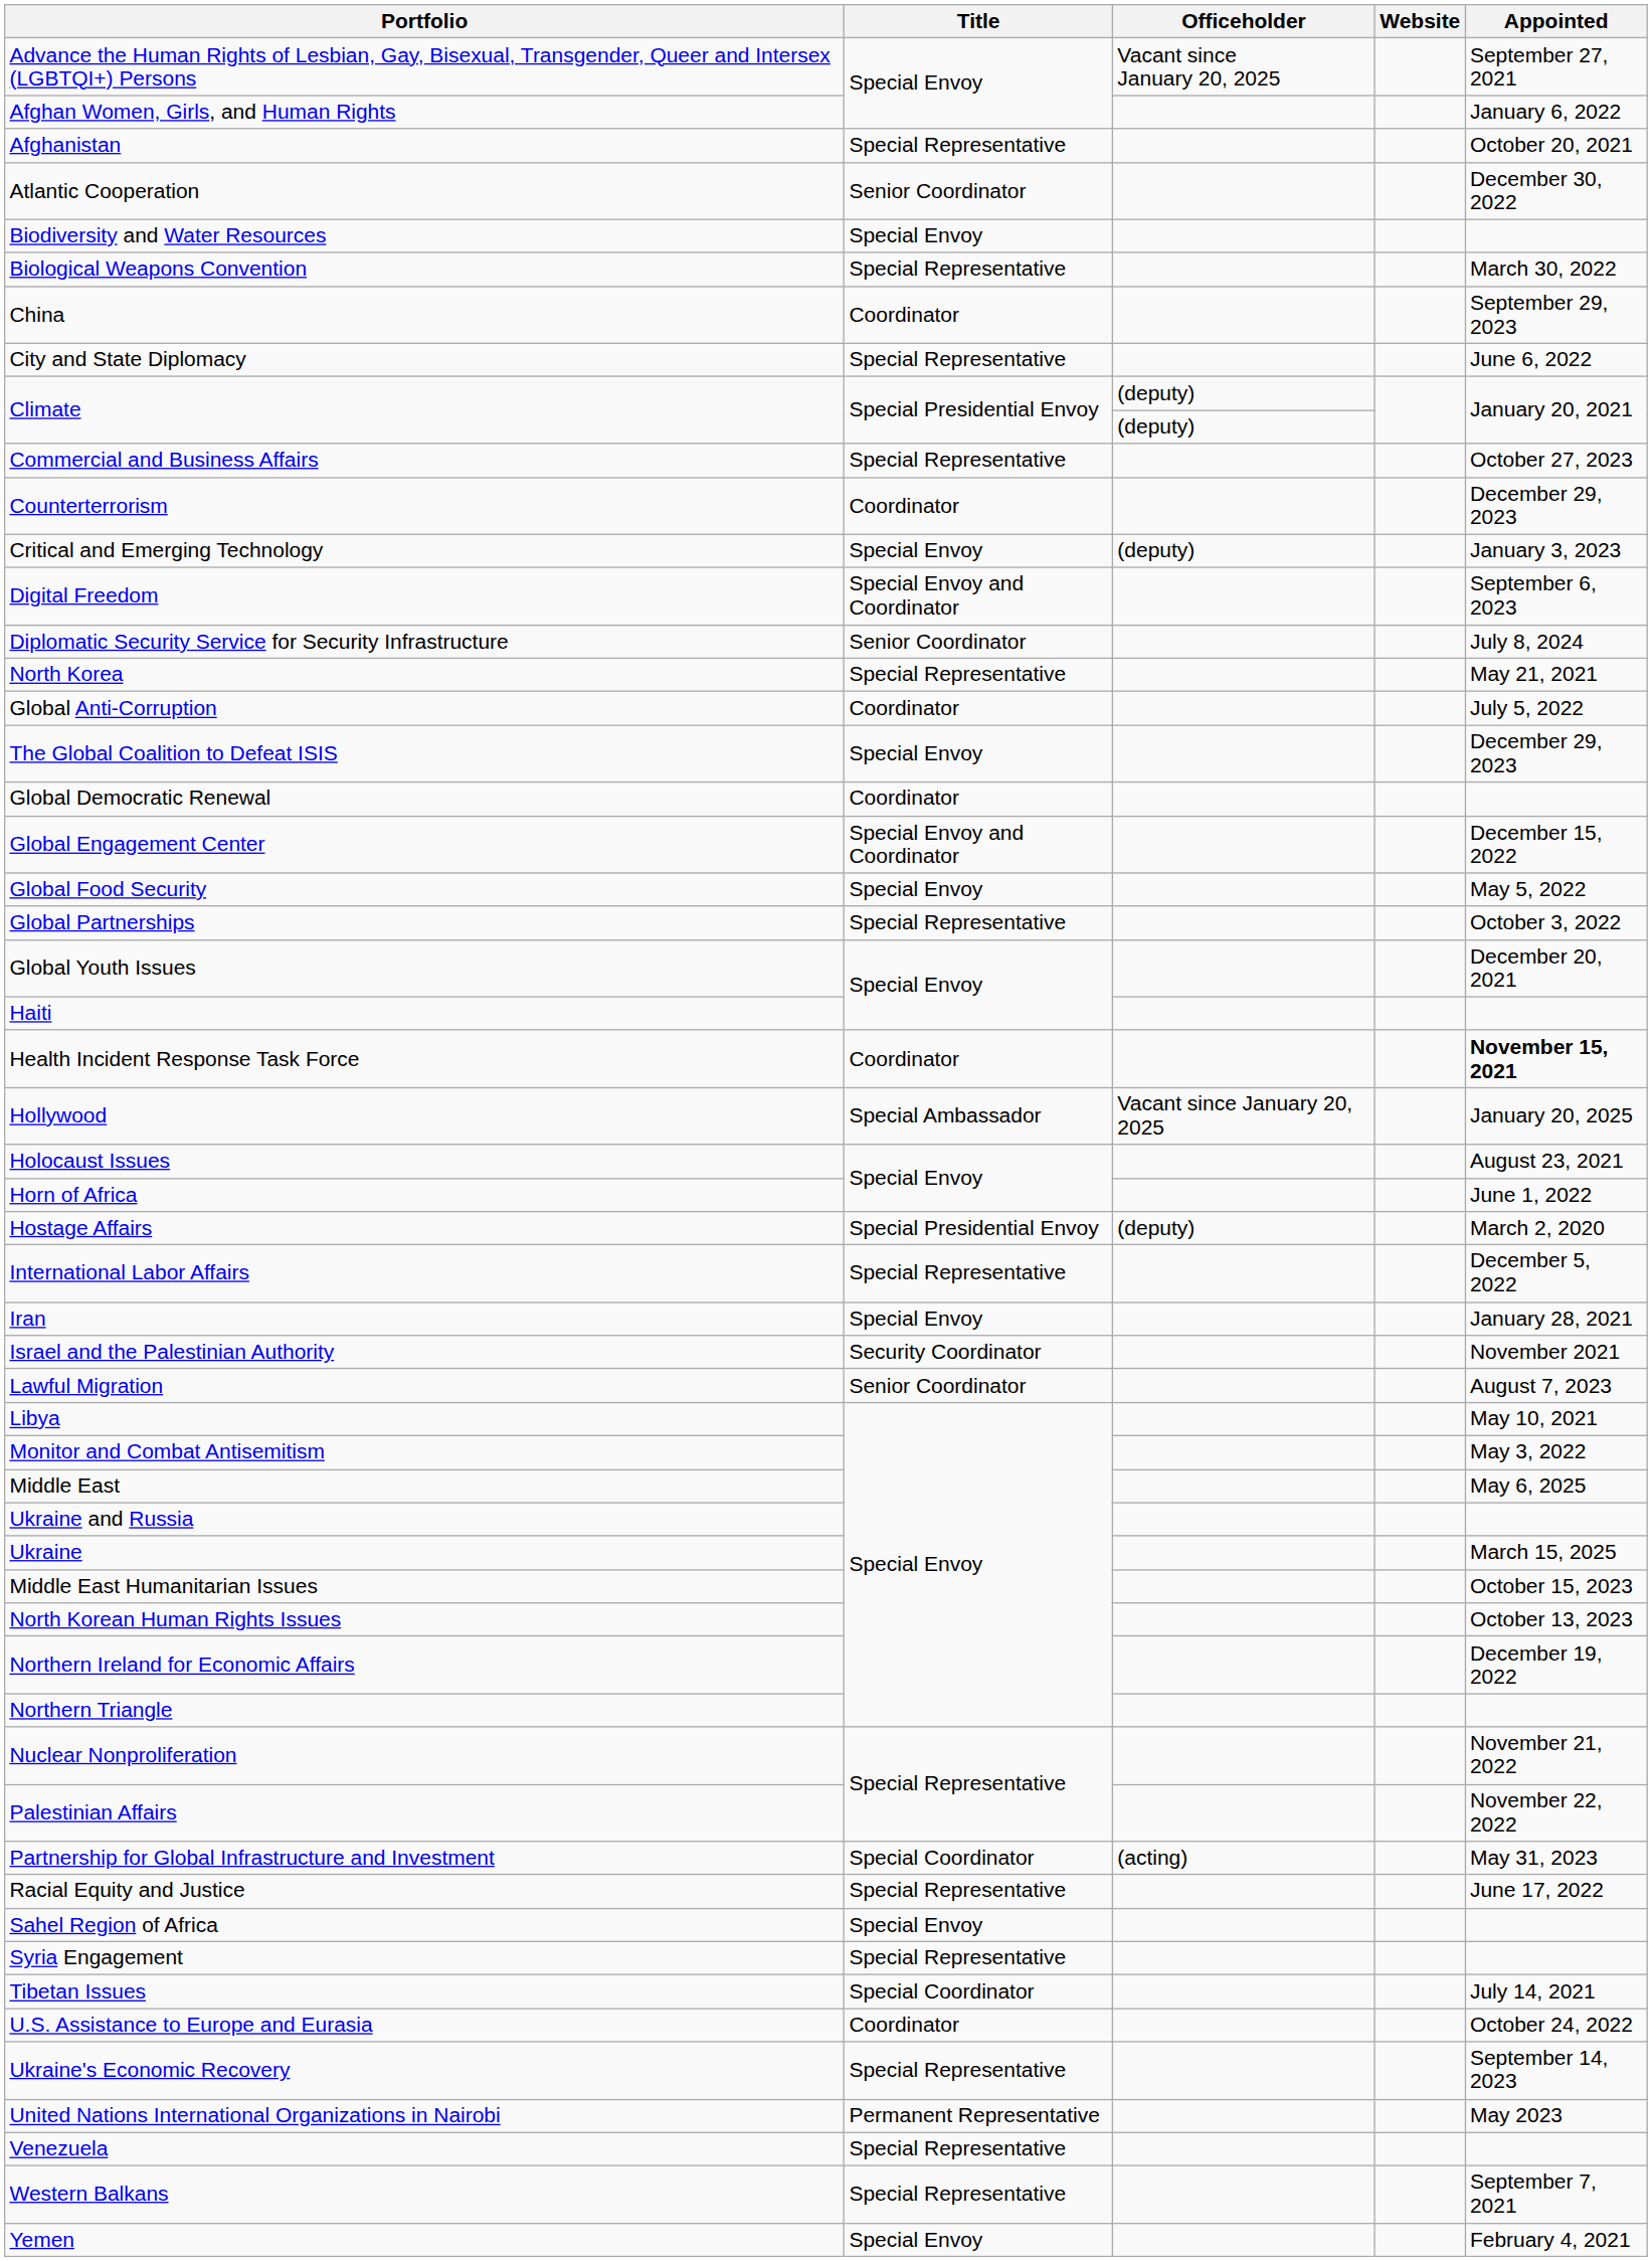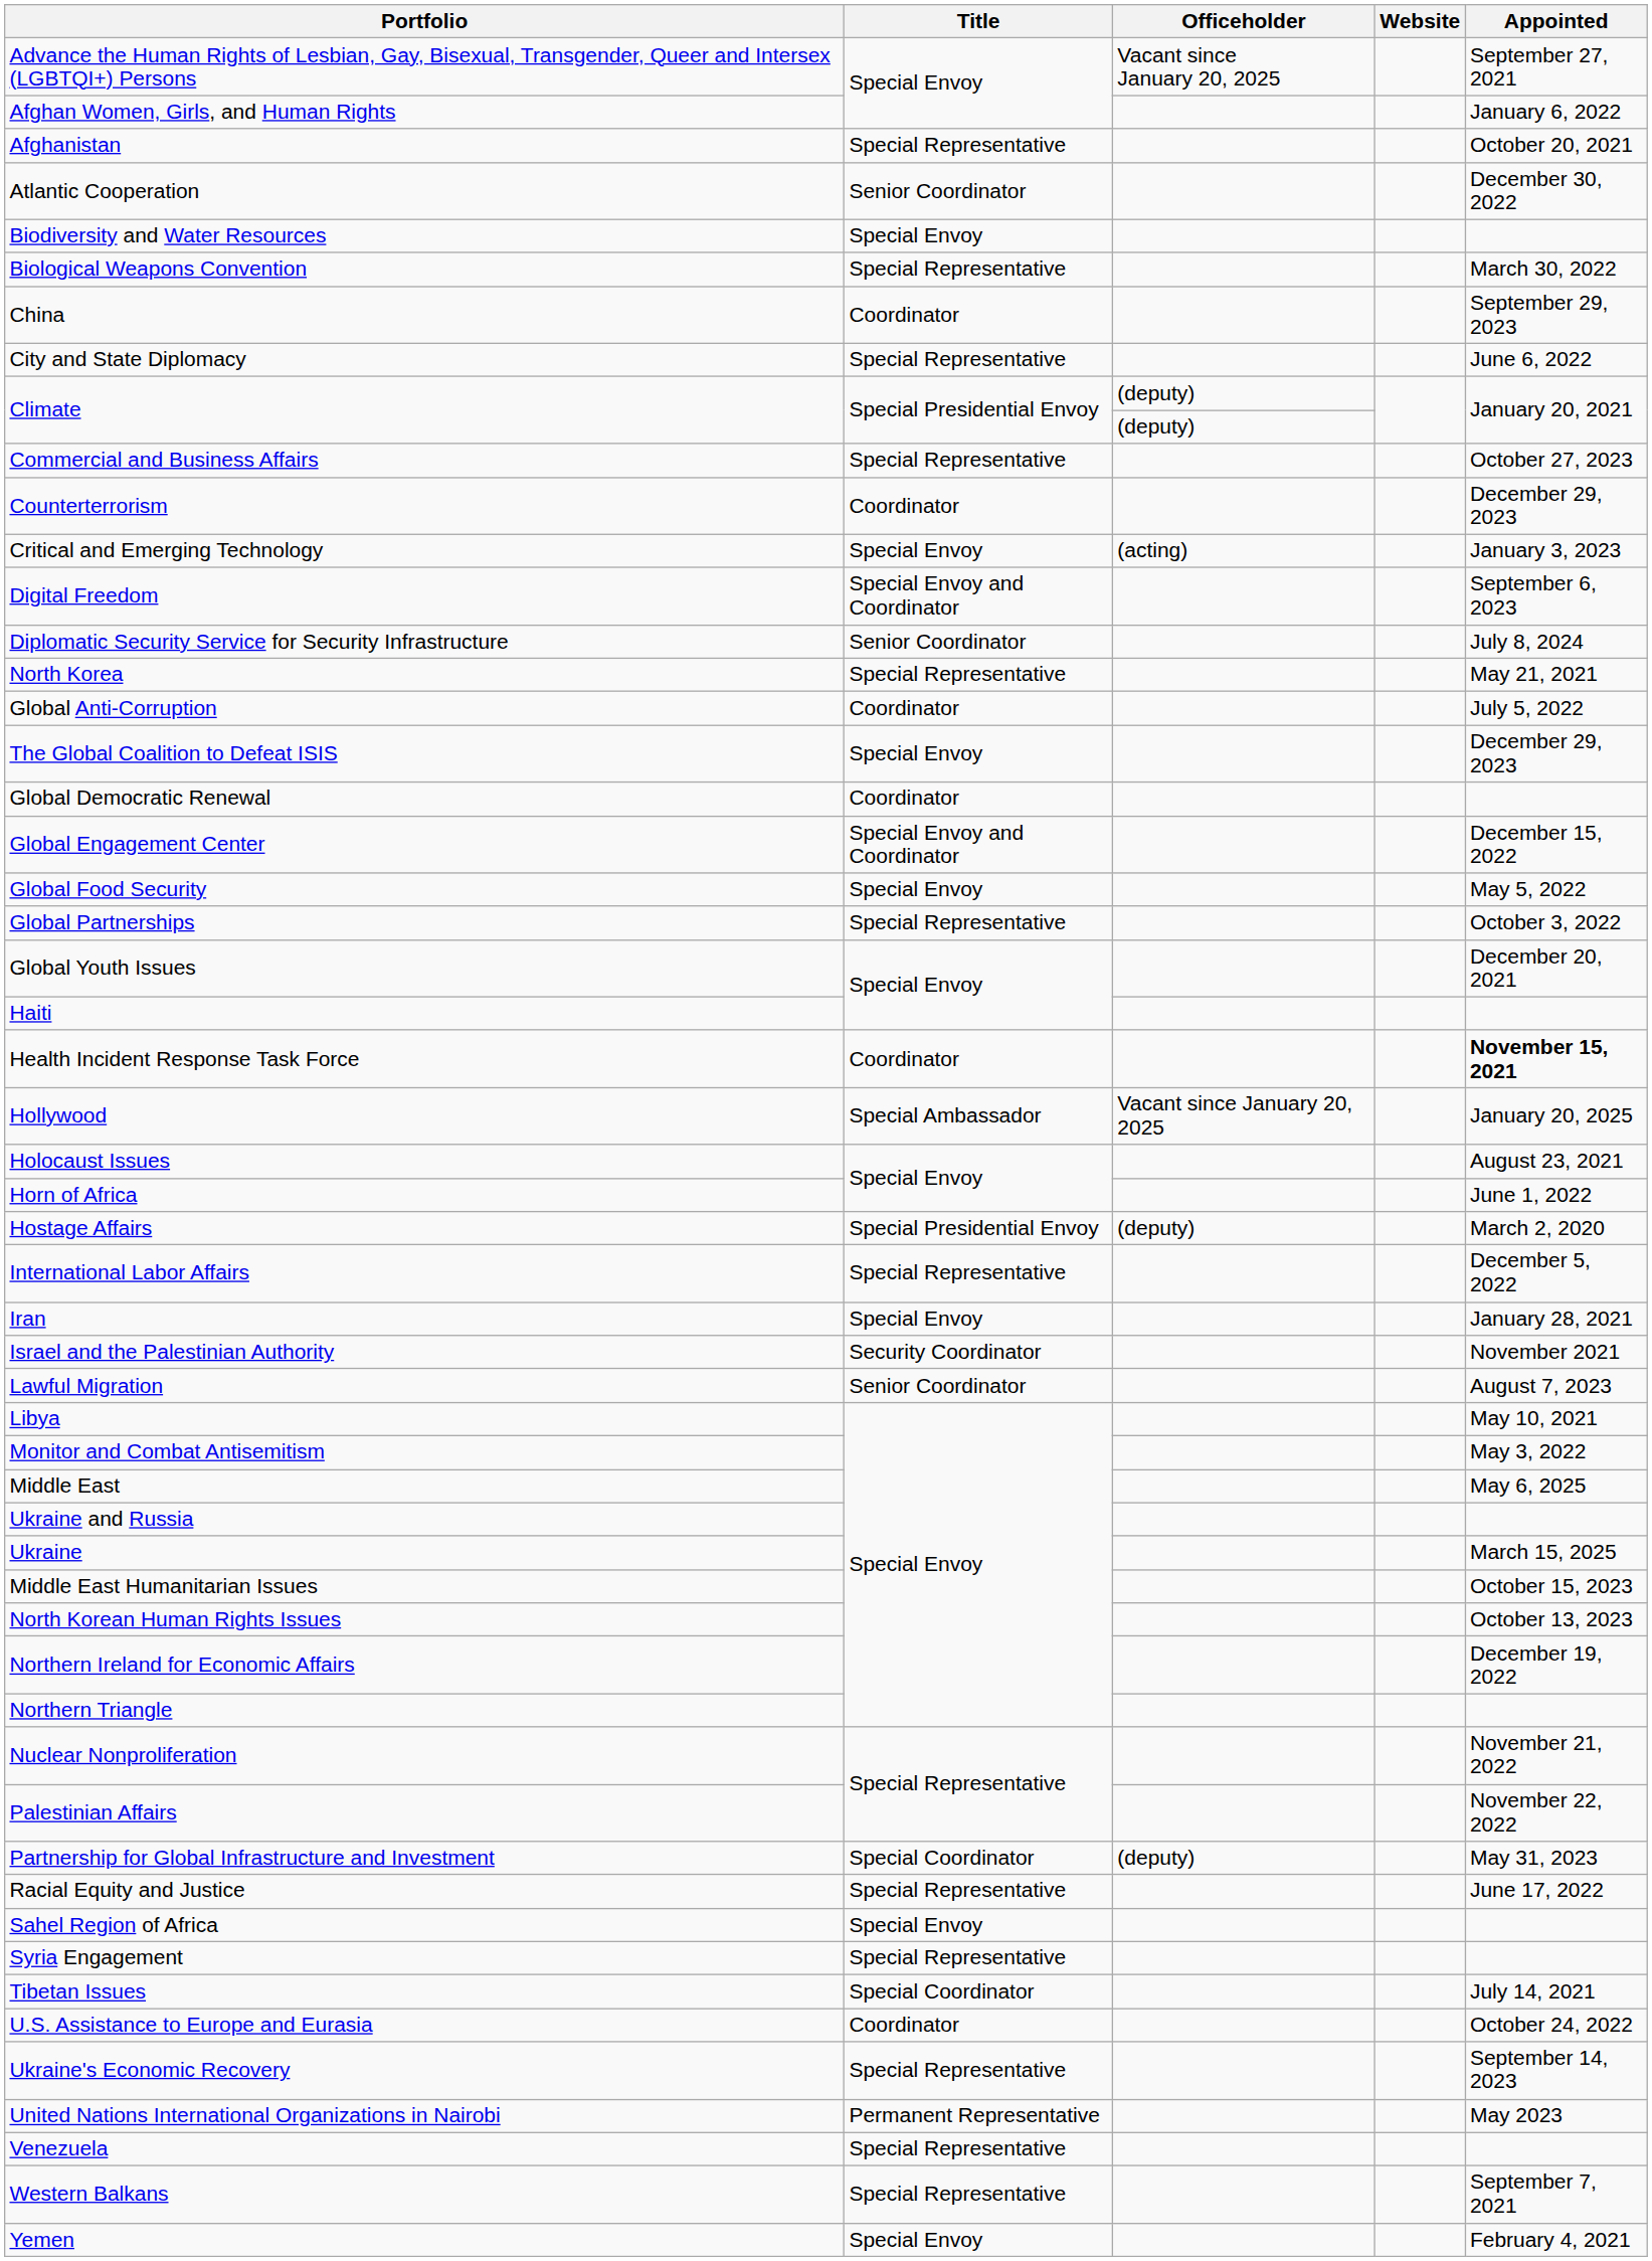 <table class="wikitable sortable">
 <tr>
 <th>Portfolio</th>
 <th>Title</th>
 <th>Officeholder</th>
 <th>Website</th>
 <th>Appointed</th>
 </tr>
 <tr>
 <td><a href='#'>Advance the Human Rights of Lesbian, Gay, Bisexual, Transgender, Queer and Intersex (LGBTQI+) Persons</a></td>
 <td rowspan="2">Special Envoy</td>
 <td>Vacant since<br>January 20, 2025</td>
 <td></td>
 <td>September 27, 2021</td>
 </tr>
 <tr>
 <td><a href='#'>Afghan Women, Girls</a>, and <a href='#'>Human Rights</a></td>
 <td></td>
 <td></td>
 <td>January 6, 2022</td>
 </tr>
 <tr>
 <td><a href='#'>Afghanistan</a></td>
 <td>Special Representative</td>
 <td></td>
 <td></td>
 <td>October 20, 2021</td>
 </tr>
 <tr>
 <td>Atlantic Cooperation</td>
 <td>Senior Coordinator</td>
 <td></td>
 <td></td>
 <td>December 30, 2022</td>
 </tr>
 <tr>
 <td><a href='#'>Biodiversity</a> and <a href='#'>Water Resources</a></td>
 <td>Special Envoy</td>
 <td></td>
 <td></td>
 <td></td>
 </tr>
 <tr>
 <td><a href='#'>Biological Weapons Convention</a></td>
 <td>Special Representative</td>
 <td></td>
 <td></td>
 <td>March 30, 2022</td>
 </tr>
 <tr>
 <td>China</td>
 <td>Coordinator</td>
 <td></td>
 <td></td>
 <td>September 29, 2023</td>
 </tr>
 <tr>
 <td>City and State Diplomacy</td>
 <td>Special Representative</td>
 <td></td>
 <td></td>
 <td>June 6, 2022</td>
 </tr>
 <tr>
 <td rowspan=2><a href='#'>Climate</a></td>
 <td rowspan=2>Special Presidential Envoy</td>
 <td> (deputy)</td>
 <td rowspan=2></td>
 <td rowspan=2>January 20, 2021</td>
 </tr>
 <tr>
 <td> (deputy)</td>
 </tr>
 <tr>
 <td><a href='#'>Commercial and Business Affairs</a></td>
 <td>Special Representative</td>
 <td></td>
 <td></td>
 <td>October 27, 2023</td>
 </tr>
 <tr>
 <td><a href='#'>Counterterrorism</a></td>
 <td>Coordinator</td>
 <td></td>
 <td></td>
 <td>December 29, 2023</td>
 </tr>
 <tr>
 <td>Critical and Emerging Technology</td>
 <td>Special Envoy</td>
-<td> (deputy)</td>
+<td> (acting)</td>
 <td></td>
 <td>January 3, 2023</td>
 </tr>
 <tr>
 <td><a href='#'>Digital Freedom</a></td>
 <td>Special Envoy and Coordinator</td>
 <td></td>
 <td></td>
 <td>September 6, 2023</td>
 </tr>
 <tr>
 <td><a href='#'>Diplomatic Security Service</a> for Security Infrastructure</td>
 <td>Senior Coordinator</td>
 <td></td>
 <td></td>
 <td>July 8, 2024</td>
 </tr>
 <tr>
 <td><a href='#'>North Korea</a></td>
 <td>Special Representative</td>
 <td></td>
 <td></td>
 <td>May 21, 2021</td>
 </tr>
 <tr>
 <td>Global <a href='#'>Anti-Corruption</a></td>
 <td>Coordinator</td>
 <td></td>
 <td></td>
 <td>July 5, 2022</td>
 </tr>
 <tr>
 <td><a href='#'>The Global Coalition to Defeat ISIS</a></td>
 <td>Special Envoy</td>
 <td></td>
 <td></td>
 <td>December 29, 2023</td>
 </tr>
 <tr>
 <td>Global Democratic Renewal</td>
 <td>Coordinator</td>
 <td></td>
 <td></td>
 <td></td>
 </tr>
 <tr>
 <td><a href='#'>Global Engagement Center</a></td>
 <td>Special Envoy and Coordinator</td>
 <td></td>
 <td></td>
 <td>December 15, 2022</td>
 </tr>
 <tr>
 <td><a href='#'>Global Food Security</a></td>
 <td>Special Envoy</td>
 <td></td>
 <td></td>
 <td>May 5, 2022</td>
 </tr>
 <tr>
 <td><a href='#'>Global Partnerships</a></td>
 <td>Special Representative</td>
 <td></td>
 <td></td>
 <td>October 3, 2022</td>
 </tr>
 <tr>
 <td>Global Youth Issues</td>
 <td rowspan="2">Special Envoy</td>
 <td></td>
 <td></td>
 <td>December 20, 2021</td>
 </tr>
 <tr>
 <td><a href='#'>Haiti</a></td>
 <td></td>
 <td></td>
 <td></td>
 </tr>
 <tr>
 <td>Health Incident Response Task Force</td>
 <td>Coordinator</td>
 <td></td>
 <td></td>
 <td><strong>November 15, 2021</strong></td>
 </tr>
 <tr>
 <td><a href='#'>Hollywood</a></td>
 <td>Special Ambassador</td>
 <td>Vacant since January 20, 2025</td>
 <td></td>
 <td>January 20, 2025</td>
 </tr>
 <tr>
 <td><a href='#'>Holocaust Issues</a></td>
 <td rowspan="2">Special Envoy</td>
 <td></td>
 <td></td>
 <td>August 23, 2021</td>
 </tr>
 <tr>
 <td><a href='#'>Horn of Africa</a></td>
 <td></td>
 <td></td>
 <td>June 1, 2022</td>
 </tr>
 <tr>
 <td><a href='#'>Hostage Affairs</a></td>
 <td>Special Presidential Envoy</td>
 <td> (deputy)</td>
 <td></td>
 <td>March 2, 2020</td>
 </tr>
 <tr>
 <td><a href='#'>International Labor Affairs</a></td>
 <td>Special Representative</td>
 <td></td>
 <td></td>
 <td>December 5, 2022</td>
 </tr>
 <tr>
 <td><a href='#'>Iran</a></td>
 <td>Special Envoy</td>
 <td></td>
 <td></td>
 <td>January 28, 2021</td>
 </tr>
 <tr>
 <td><a href='#'>Israel and the Palestinian Authority</a></td>
 <td>Security Coordinator</td>
 <td></td>
 <td></td>
 <td>November 2021</td>
 </tr>
 <tr>
 <td><a href='#'>Lawful Migration</a></td>
 <td>Senior Coordinator</td>
 <td></td>
 <td></td>
 <td>August 7, 2023</td>
 </tr>
 <tr>
 <td><a href='#'>Libya</a></td>
 <td rowspan="9">Special Envoy</td>
 <td></td>
 <td></td>
 <td>May 10, 2021</td>
 </tr>
 <tr>
 <td><a href='#'>Monitor and Combat Antisemitism</a></td>
 <td></td>
 <td></td>
 <td>May 3, 2022</td>
 </tr>
 <tr>
 <td>Middle East</td>
 <td></td>
 <td></td>
 <td>May 6, 2025</td>
 </tr>
 <tr>
 <td><a href='#'>Ukraine</a> and <a href='#'>Russia</a></td>
 <td></td>
 <td></td>
 <td></td>
 </tr>
 <tr>
 <td><a href='#'>Ukraine</a></td>
 <td></td>
 <td></td>
 <td>March 15, 2025</td>
 </tr>
 <tr>
 <td>Middle East Humanitarian Issues</td>
 <td></td>
 <td></td>
 <td>October 15, 2023</td>
 </tr>
 <tr>
 <td><a href='#'>North Korean Human Rights Issues</a></td>
 <td></td>
 <td></td>
 <td>October 13, 2023</td>
 </tr>
 <tr>
 <td><a href='#'>Northern Ireland for Economic Affairs</a></td>
 <td></td>
 <td></td>
 <td>December 19, 2022</td>
 </tr>
 <tr>
 <td><a href='#'>Northern Triangle</a></td>
 <td></td>
 <td></td>
 <td></td>
 </tr>
 <tr>
 <td><a href='#'>Nuclear Nonproliferation</a></td>
 <td rowspan="2">Special Representative</td>
 <td></td>
 <td></td>
 <td>November 21, 2022</td>
 </tr>
 <tr>
 <td><a href='#'>Palestinian Affairs</a></td>
 <td></td>
 <td></td>
 <td>November 22, 2022</td>
 </tr>
 <tr>
 <td><a href='#'>Partnership for Global Infrastructure and Investment</a></td>
 <td>Special Coordinator</td>
-<td> (acting)</td>
+<td> (deputy)</td>
 <td></td>
 <td>May 31, 2023</td>
 </tr>
 <tr>
 <td>Racial Equity and Justice</td>
 <td>Special Representative</td>
 <td></td>
 <td></td>
 <td>June 17, 2022</td>
 </tr>
 <tr>
 <td><a href='#'>Sahel Region</a> of Africa</td>
 <td>Special Envoy</td>
 <td></td>
 <td></td>
 <td></td>
 </tr>
 <tr>
 <td><a href='#'>Syria</a> Engagement</td>
 <td>Special Representative</td>
 <td></td>
 <td></td>
 <td></td>
 </tr>
 <tr>
 <td><a href='#'>Tibetan Issues</a></td>
 <td>Special Coordinator</td>
 <td></td>
 <td></td>
 <td>July 14, 2021</td>
 </tr>
 <tr>
 <td><a href='#'>U.S. Assistance to Europe and Eurasia</a></td>
 <td>Coordinator</td>
 <td></td>
 <td></td>
 <td>October 24, 2022</td>
 </tr>
 <tr>
 <td><a href='#'>Ukraine's Economic Recovery</a></td>
 <td>Special Representative</td>
 <td></td>
 <td></td>
 <td>September 14, 2023</td>
 </tr>
 <tr>
 <td><a href='#'>United Nations International Organizations in Nairobi</a></td>
 <td>Permanent Representative</td>
 <td></td>
 <td></td>
 <td>May 2023</td>
 </tr>
 <tr>
 <td><a href='#'>Venezuela</a></td>
 <td>Special Representative</td>
 <td></td>
 <td></td>
 <td></td>
 </tr>
 <tr>
 <td><a href='#'>Western Balkans</a></td>
 <td>Special Representative</td>
 <td></td>
 <td></td>
 <td>September 7, 2021</td>
 </tr>
 <tr>
 <td><a href='#'>Yemen</a></td>
 <td>Special Envoy</td>
 <td></td>
 <td></td>
 <td>February 4, 2021</td>
 </tr>
 </table>
